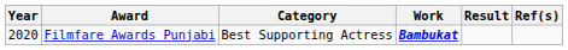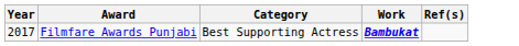 <table class="wikitable">
 <tr>
 <th>Year</th>
 <th>Award</th>
 <th>Category</th>
 <th>Work</th>
-<th>Result</th>
 <th>Ref(s)</th>
 </tr>
 <tr>
-<td>2020</td>
+<td>2017</td>
 <td><a href='#'>Filmfare Awards Punjabi</a></td>
 <td>Best Supporting Actress</td>
 <td><strong><em><a href='#'>Bambukat</a></em></strong></td>
 <td></td>
-<td></td>
 </tr>
 </table>
